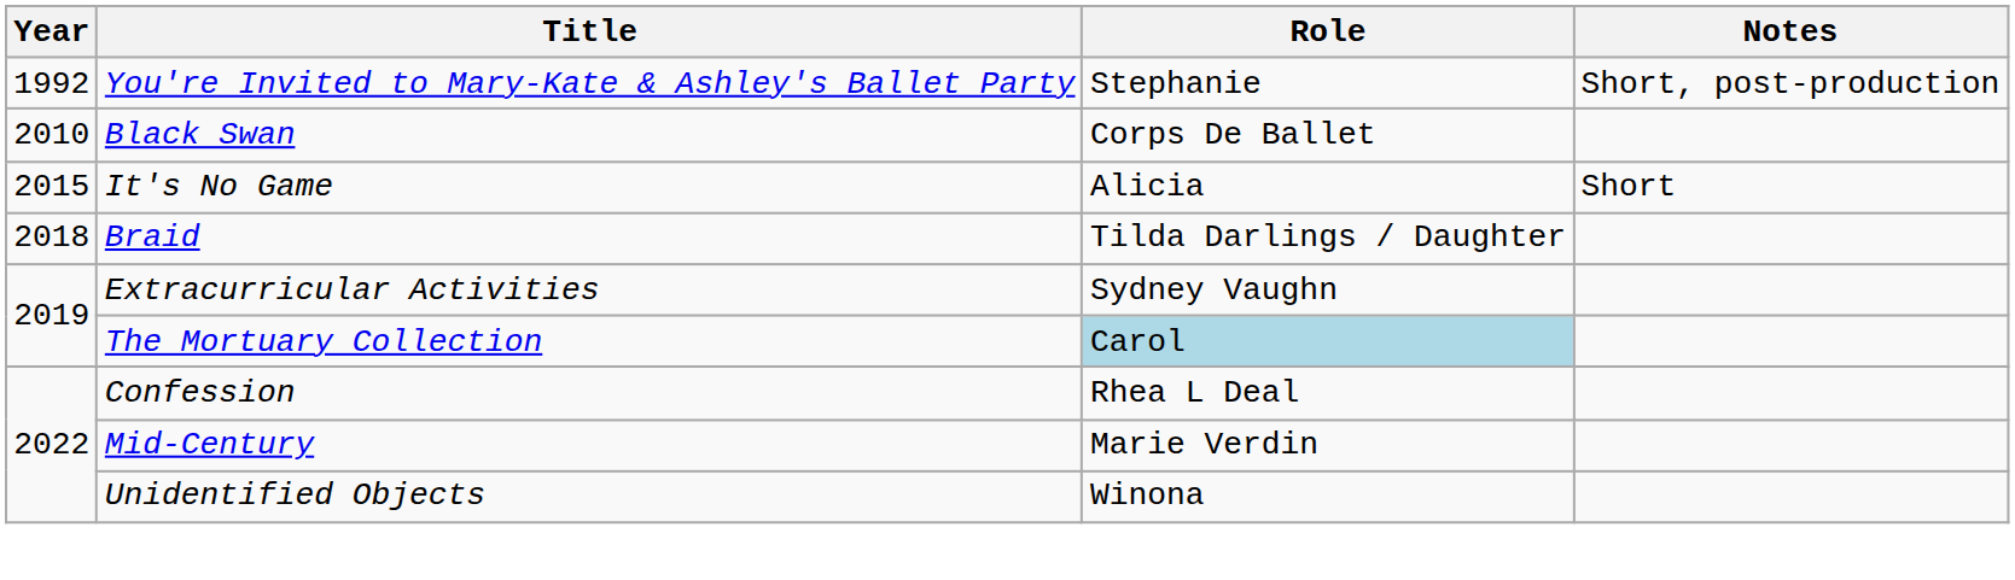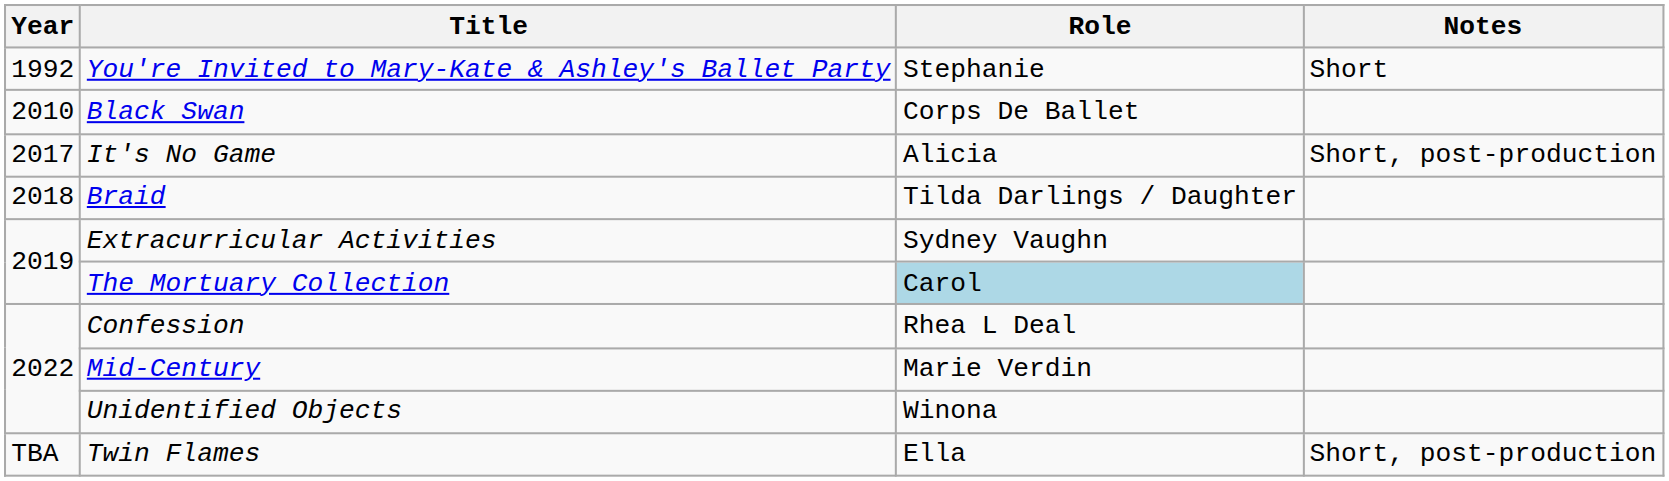 <table class="wikitable sortable">
 <tr>
 <th>Year</th>
 <th>Title</th>
 <th>Role</th>
 <th class="unsortable">Notes</th>
 </tr>
 <tr>
 <td>1992</td>
 <td><em><a href='#'>You're Invited to Mary-Kate & Ashley's Ballet Party</a></em></td>
 <td>Stephanie</td>
-<td>Short, post-production</td>
+<td>Short</td>
 </tr>
 <tr>
 <td>2010</td>
 <td><em><a href='#'>Black Swan</a></em></td>
 <td>Corps De Ballet</td>
 <td></td>
 </tr>
 <tr>
-<td>2015</td>
+<td>2017</td>
 <td><em>It's No Game</em></td>
 <td>Alicia</td>
-<td>Short</td>
+<td>Short, post-production</td>
 </tr>
 <tr>
 <td>2018</td>
 <td><em><a href='#'>Braid</a></em></td>
 <td>Tilda Darlings / Daughter</td>
 <td></td>
 </tr>
 <tr>
 <td rowspan="2">2019</td>
 <td><em>Extracurricular Activities</em></td>
 <td>Sydney Vaughn</td>
 <td></td>
 </tr>
 <tr>
 <td><em><a href='#'>The Mortuary Collection</a></em></td>
 <td style="background: lightblue;">Carol</td>
 <td></td>
 </tr>
 <tr>
 <td rowspan="3">2022</td>
 <td><em>Confession</em></td>
 <td>Rhea L Deal</td>
 <td></td>
 </tr>
 <tr>
 <td><em><a href='#'>Mid-Century</a></em></td>
 <td>Marie Verdin</td>
 <td></td>
 </tr>
 <tr>
 <td><em>Unidentified Objects</em></td>
 <td>Winona</td>
 <td></td>
 </tr>
+<tr>
+<td>TBA</td>
+<td><em>Twin Flames</em></td>
+<td>Ella</td>
+<td>Short, post-production</td>
+</tr>
 </table>
